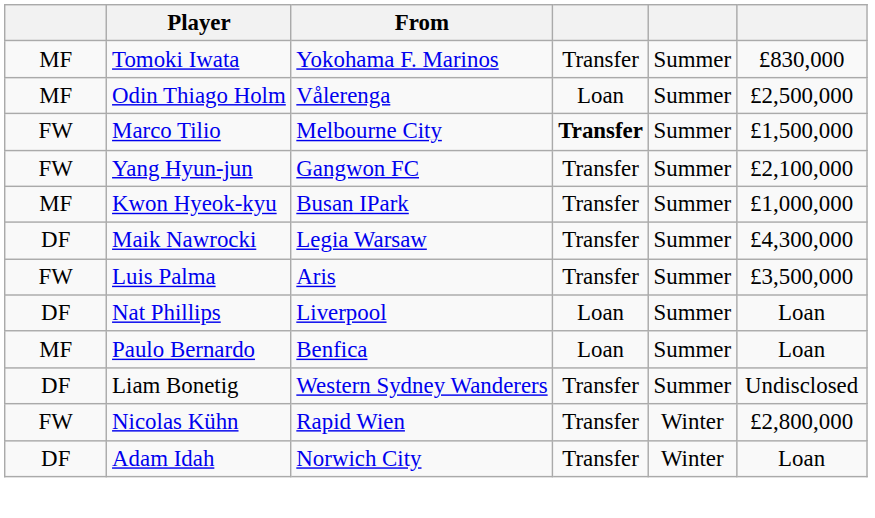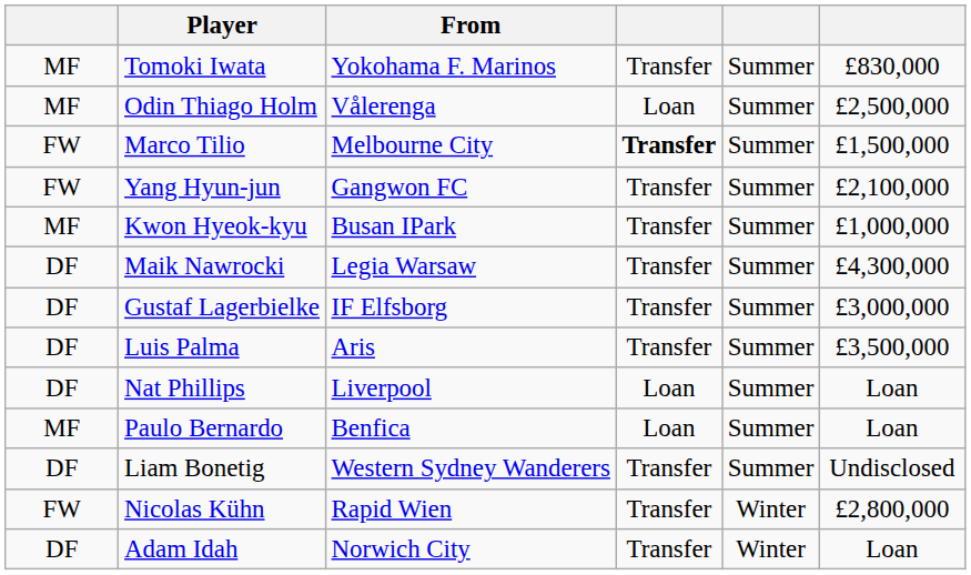 <table class="wikitable sortable" style="text-align:center;">
 <tr>
 <th style="width:64px;"></th>
 <th>Player</th>
 <th>From</th>
 <th></th>
 <th></th>
 <th style="width:84px;"></th>
 </tr>
 <tr>
 <td>MF</td>
 <td align="left"> <a href='#'>Tomoki Iwata</a></td>
 <td style="text-align:left"> <a href='#'>Yokohama F. Marinos</a></td>
 <td>Transfer</td>
 <td>Summer</td>
 <td>£830,000</td>
 </tr>
 <tr>
 <td>MF</td>
 <td align="left"> <a href='#'>Odin Thiago Holm</a></td>
 <td style="text-align:left"> <a href='#'>Vålerenga</a></td>
 <td>Loan</td>
 <td>Summer</td>
 <td>£2,500,000</td>
 </tr>
 <tr>
 <td>FW</td>
 <td align="left"> <a href='#'>Marco Tilio</a></td>
 <td style="text-align:left"> <a href='#'>Melbourne City</a></td>
 <td><strong>Transfer</strong></td>
 <td>Summer</td>
 <td>£1,500,000</td>
 </tr>
 <tr>
 <td>FW</td>
 <td align="left"> <a href='#'>Yang Hyun-jun</a></td>
 <td style="text-align:left"> <a href='#'>Gangwon FC</a></td>
 <td>Transfer</td>
 <td>Summer</td>
 <td>£2,100,000</td>
 </tr>
 <tr>
 <td>MF</td>
 <td align="left"> <a href='#'>Kwon Hyeok-kyu</a></td>
 <td style="text-align:left"> <a href='#'>Busan IPark</a></td>
 <td>Transfer</td>
 <td>Summer</td>
 <td>£1,000,000</td>
 </tr>
 <tr>
 <td>DF</td>
 <td align="left"> <a href='#'>Maik Nawrocki</a></td>
 <td style="text-align:left"> <a href='#'>Legia Warsaw</a></td>
 <td>Transfer</td>
 <td>Summer</td>
 <td>£4,300,000</td>
 </tr>
 <tr>
-<td>FW</td>
+<td>DF</td>
+<td align="left"> <a href='#'>Gustaf Lagerbielke</a></td>
+<td style="text-align:left"> <a href='#'>IF Elfsborg</a></td>
+<td>Transfer</td>
+<td>Summer</td>
+<td>£3,000,000</td>
+</tr>
+<tr>
+<td>DF</td>
 <td align="left"> <a href='#'>Luis Palma</a></td>
 <td style="text-align:left"> <a href='#'>Aris</a></td>
 <td>Transfer</td>
 <td>Summer</td>
 <td>£3,500,000</td>
 </tr>
 <tr>
 <td>DF</td>
 <td align="left"> <a href='#'>Nat Phillips</a></td>
 <td style="text-align:left"> <a href='#'>Liverpool</a></td>
 <td>Loan</td>
 <td>Summer</td>
 <td>Loan</td>
 </tr>
 <tr>
 <td>MF</td>
 <td align="left"> <a href='#'>Paulo Bernardo</a></td>
 <td style="text-align:left"> <a href='#'>Benfica</a></td>
 <td>Loan</td>
 <td>Summer</td>
 <td>Loan</td>
 </tr>
 <tr>
 <td>DF</td>
 <td align="left"> Liam Bonetig</td>
 <td style="text-align:left"> <a href='#'>Western Sydney Wanderers</a></td>
 <td>Transfer</td>
 <td>Summer</td>
 <td>Undisclosed</td>
 </tr>
 <tr>
 <td>FW</td>
 <td align="left"> <a href='#'>Nicolas Kühn</a></td>
 <td style="text-align:left"> <a href='#'>Rapid Wien</a></td>
 <td>Transfer</td>
 <td>Winter</td>
 <td>£2,800,000</td>
 </tr>
 <tr>
 <td>DF</td>
 <td align="left"> <a href='#'>Adam Idah</a></td>
 <td style="text-align:left"> <a href='#'>Norwich City</a></td>
 <td>Transfer</td>
 <td>Winter</td>
 <td>Loan</td>
 </tr>
 </table>
